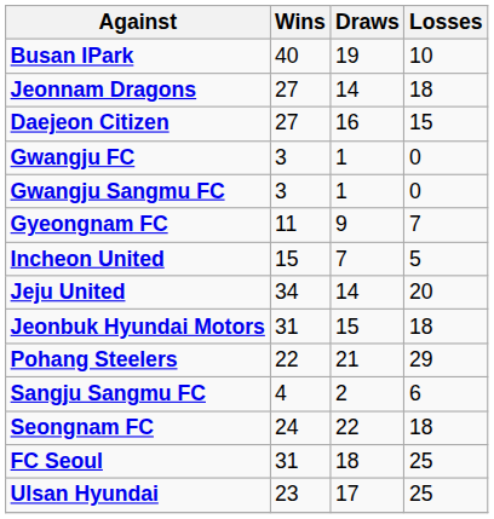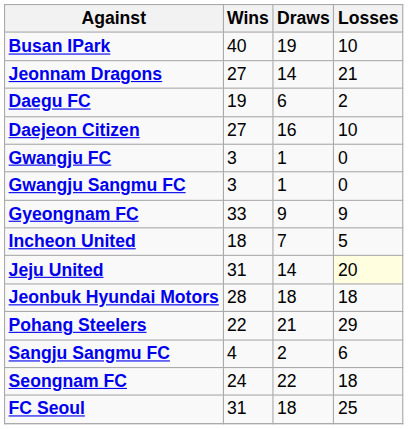 <table class = "wikitable sortable">
 <tr>
 <th>Against</th>
 <th>Wins</th>
 <th>Draws</th>
 <th>Losses</th>
 </tr>
 <tr>
 <td><strong><a href='#'>Busan IPark</a></strong></td>
 <td>40</td>
 <td>19</td>
 <td>10</td>
 </tr>
 <tr>
 <td><strong><a href='#'>Jeonnam Dragons</a></strong></td>
 <td>27</td>
 <td>14</td>
-<td>18</td>
+<td>21</td>
+</tr>
+<tr>
+<td><strong><a href='#'>Daegu FC</a></strong></td>
+<td>19</td>
+<td>6</td>
+<td>2</td>
 </tr>
 <tr>
 <td><strong><a href='#'>Daejeon Citizen</a></strong></td>
 <td>27</td>
 <td>16</td>
-<td>15</td>
+<td>10</td>
 </tr>
 <tr>
 <td><strong><a href='#'>Gwangju FC</a></strong></td>
 <td>3</td>
 <td>1</td>
 <td>0</td>
 </tr>
 <tr>
 <td><strong><a href='#'>Gwangju Sangmu FC</a></strong></td>
 <td>3</td>
 <td>1</td>
 <td>0</td>
 </tr>
 <tr>
 <td><strong><a href='#'>Gyeongnam FC</a></strong></td>
-<td>11</td>
+<td>33</td>
 <td>9</td>
-<td>7</td>
+<td>9</td>
 </tr>
 <tr>
 <td><strong><a href='#'>Incheon United</a></strong></td>
-<td>15</td>
+<td>18</td>
 <td>7</td>
 <td>5</td>
 </tr>
 <tr>
 <td><strong><a href='#'>Jeju United</a></strong></td>
-<td>34</td>
+<td>31</td>
 <td>14</td>
-<td>20</td>
+<td style="background: lightyellow;">20</td>
 </tr>
 <tr>
 <td><strong><a href='#'>Jeonbuk Hyundai Motors</a></strong></td>
-<td>31</td>
-<td>15</td>
+<td>28</td>
+<td>18</td>
 <td>18</td>
 </tr>
 <tr>
 <td><strong><a href='#'>Pohang Steelers</a></strong></td>
 <td>22</td>
 <td>21</td>
 <td>29</td>
 </tr>
 <tr>
 <td><strong><a href='#'>Sangju Sangmu FC</a></strong></td>
 <td>4</td>
 <td>2</td>
 <td>6</td>
 </tr>
 <tr>
 <td><strong><a href='#'>Seongnam FC</a></strong></td>
 <td>24</td>
 <td>22</td>
 <td>18</td>
 </tr>
 <tr>
 <td><strong><a href='#'>FC Seoul</a></strong></td>
 <td>31</td>
 <td>18</td>
 <td>25</td>
 </tr>
 <tr>
-<td><strong><a href='#'>Ulsan Hyundai</a></strong></td>
-<td>23</td>
-<td>17</td>
-<td>25</td>
-</tr>
-<tr>
 </tr>
 </table>
